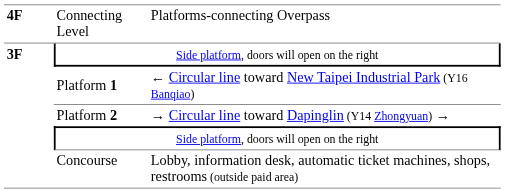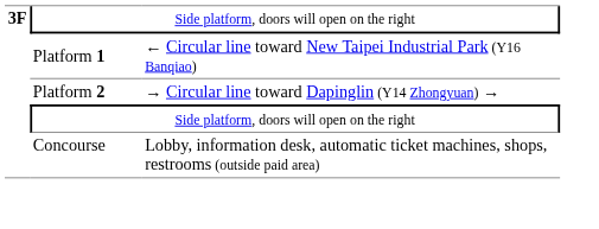 <table table border=0 cellspacing=0 cellpadding=3>
 <tr>
 <td style="border-bottom:solid 1px gray;" valign=top></td>
 <td style="border-bottom:solid 1px gray;"></td>
 <td style="border-bottom:solid 1px gray;"></td>
-</tr>
-<tr>
-<td style="border-bottom:solid 1px gray;" width=50 valign=top><strong>4F</strong></td>
-<td style="border-top:solid 0px gray;border-bottom:solid 1px gray;" width=100 valign=top>Connecting Level</td>
-<td style="border-top:solid 0px gray;border-bottom:solid 1px gray;" width=390 valign=top>Platforms-connecting Overpass</td>
 </tr>
 <tr>
 <td style="border-bottom:solid 1px gray;" rowspan=5 valign=top><strong>3F</strong></td>
 <td style="border-right:solid 2px black;border-left:solid 2px black;border-bottom:solid 2px black;border-top:solid 0px gray;text-align:center;" colspan=2><small><a href='#'>Side platform</a>, doors will open on the right</small></td>
 </tr>
 <tr>
 <td style="border-bottom:solid 1px gray;" width=100>Platform <span><strong>1</strong></span></td>
 <td style="border-bottom:solid 1px gray;" width=390><span></span>←  <a href='#'>Circular line</a> toward <a href='#'>New Taipei Industrial Park</a><small> (Y16 <a href='#'>Banqiao</a>)</small></td>
 </tr>
 <tr>
 <td>Platform <span><strong>2</strong></span></td>
 <td><span>→</span> <a href='#'>Circular line</a> toward <a href='#'>Dapinglin</a><small> (Y14 <a href='#'>Zhongyuan</a>)</small> →</td>
 </tr>
 <tr>
 <td style="border-top:solid 2px black;border-right:solid 2px black;border-left:solid 2px black;border-bottom:solid 1px gray;text-align:center;" colspan=2><small><a href='#'>Side platform</a>, doors will open on the right</small></td>
 </tr>
 <tr>
 <td style="border-top:solid 0px gray;border-bottom:solid 1px gray;" width=100 valign=top>Concourse</td>
 <td style="border-top:solid 0px gray;border-bottom:solid 1px gray;" width=390 valign=top>Lobby, information desk, automatic ticket machines, shops, restrooms<small> (outside paid area)</small></td>
 </tr>
 </table>
